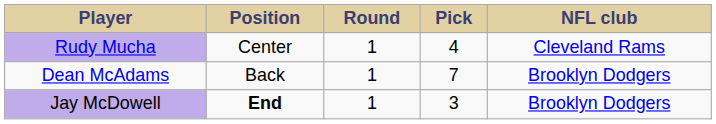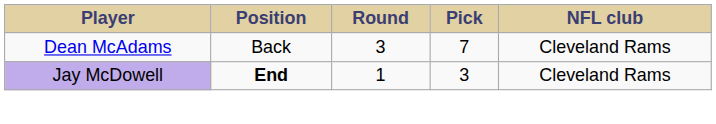 <table class="wikitable" style="width:50%;">
 <tr style="text-align:center; background:#e2d2a3; color:#3b3e72;">
 <td><strong>Player</strong></td>
 <td><strong>Position</strong></td>
 <td><strong>Round</strong></td>
 <td><strong>Pick</strong></td>
 <td><strong>NFL club</strong></td>
 </tr>
 <tr style="text-align:center;" bgcolor="">
-<td bgcolor="C0ACEA"><a href='#'>Rudy Mucha</a></td>
-<td>Center</td>
-<td>1</td>
-<td>4</td>
-<td><a href='#'>Cleveland Rams</a></td>
-</tr>
-<tr style="text-align:center;" bgcolor="">
 <td><a href='#'>Dean McAdams</a></td>
 <td>Back</td>
-<td>1</td>
+<td>3</td>
 <td>7</td>
-<td><a href='#'>Brooklyn Dodgers</a></td>
+<td>Cleveland Rams</td>
 </tr>
 <tr style="text-align:center;" bgcolor="">
 <td bgcolor="C0ACEA">Jay McDowell</td>
 <td><strong>End</strong></td>
 <td>1</td>
 <td>3</td>
-<td><a href='#'>Brooklyn Dodgers</a></td>
+<td>Cleveland Rams</td>
 </tr>
 </table>
